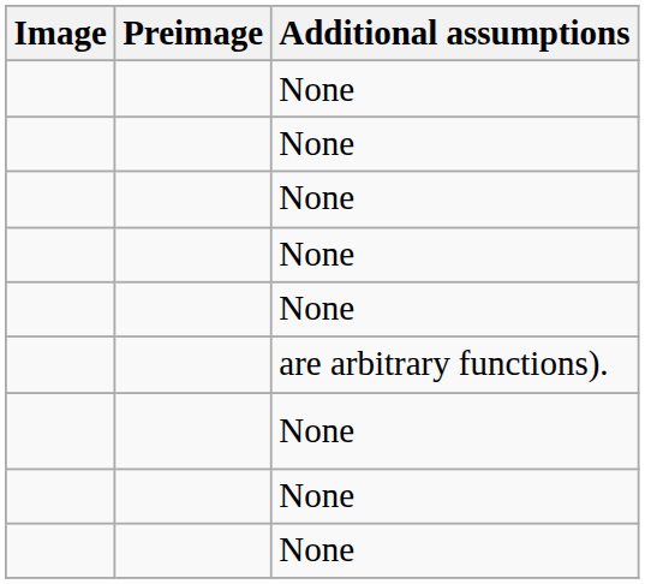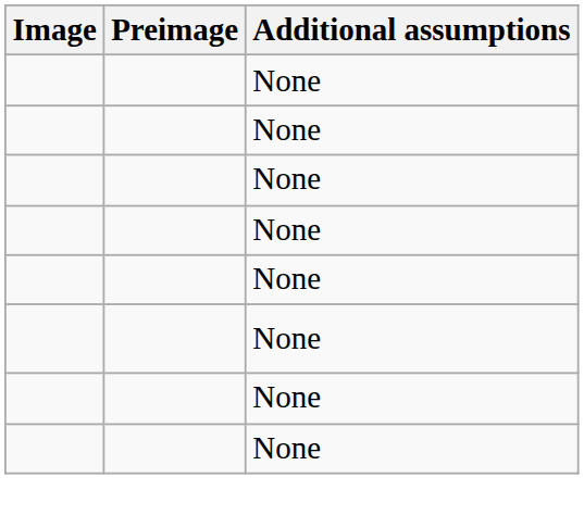 <table class="wikitable">
 <tr>
 <th>Image</th>
 <th>Preimage</th>
 <th>Additional assumptions</th>
 </tr>
 <tr>
 <td style="padding: 0.5em 0.8em 0.5em 1.5em;"></td>
 <td style="padding: 0.5em 0.8em 0.5em 1.5em;"></td>
 <td>None</td>
 </tr>
 <tr>
 <td style="padding: 0.5em 0.8em 0.5em 1.5em;"></td>
 <td style="padding: 0.5em 0.8em 0.5em 1.5em;"></td>
 <td>None</td>
 </tr>
 <tr>
 <td style="padding: 0.5em 0.8em 0.5em 1.5em;"></td>
 <td style="padding: 0.5em 0.8em 0.5em 1.5em;"></td>
 <td>None</td>
 </tr>
 <tr>
 <td style="padding: 0.5em 0.8em 0.5em 1.5em;"></td>
 <td style="padding: 0.5em 0.8em 0.5em 1.5em;"></td>
 <td>None</td>
 </tr>
 <tr>
 <td style="padding: 0.5em 0.8em 0.5em 1.5em;"></td>
 <td style="padding: 0.5em 0.8em 0.5em 1.5em;"></td>
 <td>None</td>
 </tr>
 <tr>
-<td style="padding: 0.5em 0.8em 0.5em 1.5em;"></td>
-<td style="padding: 0.5em 0.8em 0.5em 1.5em;"></td>
-<td> are arbitrary functions).</td>
-</tr>
-<tr>
 <td style="padding: 0.5em 0.8em 0.5em 1.5em;"><br></td>
 <td style="padding: 0.5em 0.8em 0.5em 1.5em;"></td>
 <td>None</td>
 </tr>
 <tr>
 <td style="padding: 0.5em 0.8em 0.5em 1.5em;"></td>
 <td style="padding: 0.5em 0.8em 0.5em 1.5em;"></td>
 <td>None</td>
 </tr>
 <tr>
 <td style="padding: 0.5em 0.8em 0.5em 1.5em;"></td>
 <td style="padding: 0.5em 0.8em 0.5em 1.5em;"></td>
 <td>None</td>
 </tr>
 </table>
